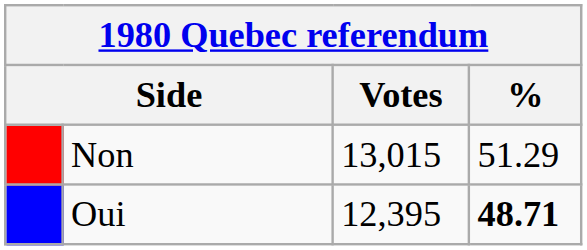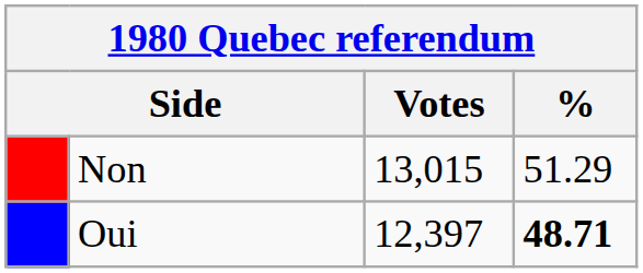 <table class="wikitable" style="font-size: 95%; clear:both">
 <tr style="background-color:#E9E9E9">
 <th colspan=4><a href='#'>1980 Quebec referendum</a></th>
 </tr>
 <tr style="background-color:#E9E9E9">
 <th colspan=2 style="width: 130px">Side</th>
 <th style="width: 50px">Votes</th>
 <th style="width: 40px">%</th>
 </tr>
 <tr>
 <td bgcolor="red"></td>
 <td>Non</td>
 <td>13,015</td>
 <td>51.29</td>
 </tr>
 <tr>
 <td bgcolor="blue"></td>
 <td>Oui</td>
-<td>12,395</td>
+<td>12,397</td>
 <td><strong>48.71</strong></td>
 </tr>
 </table>
